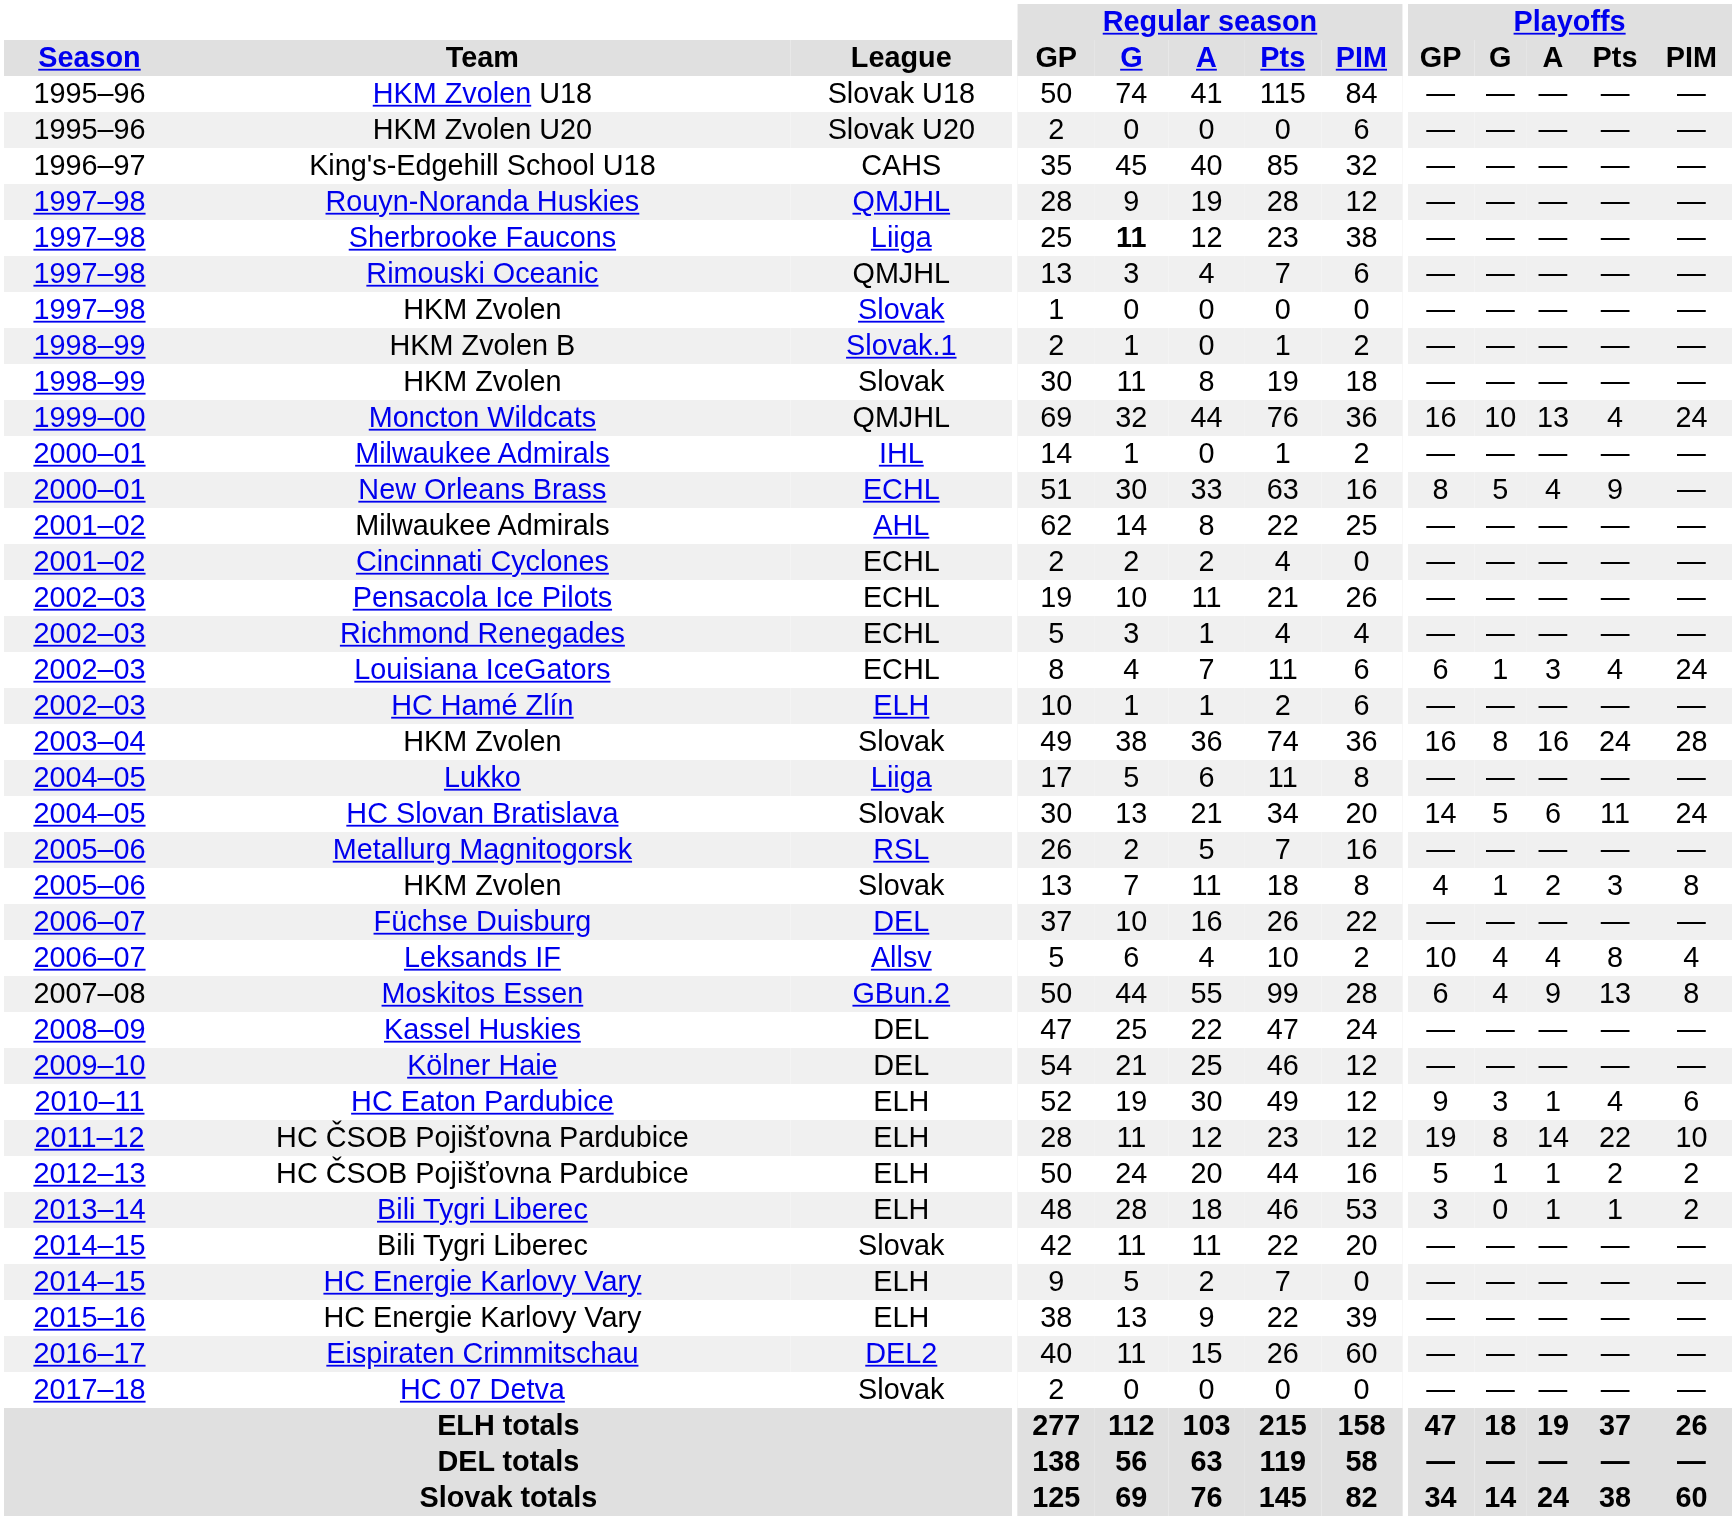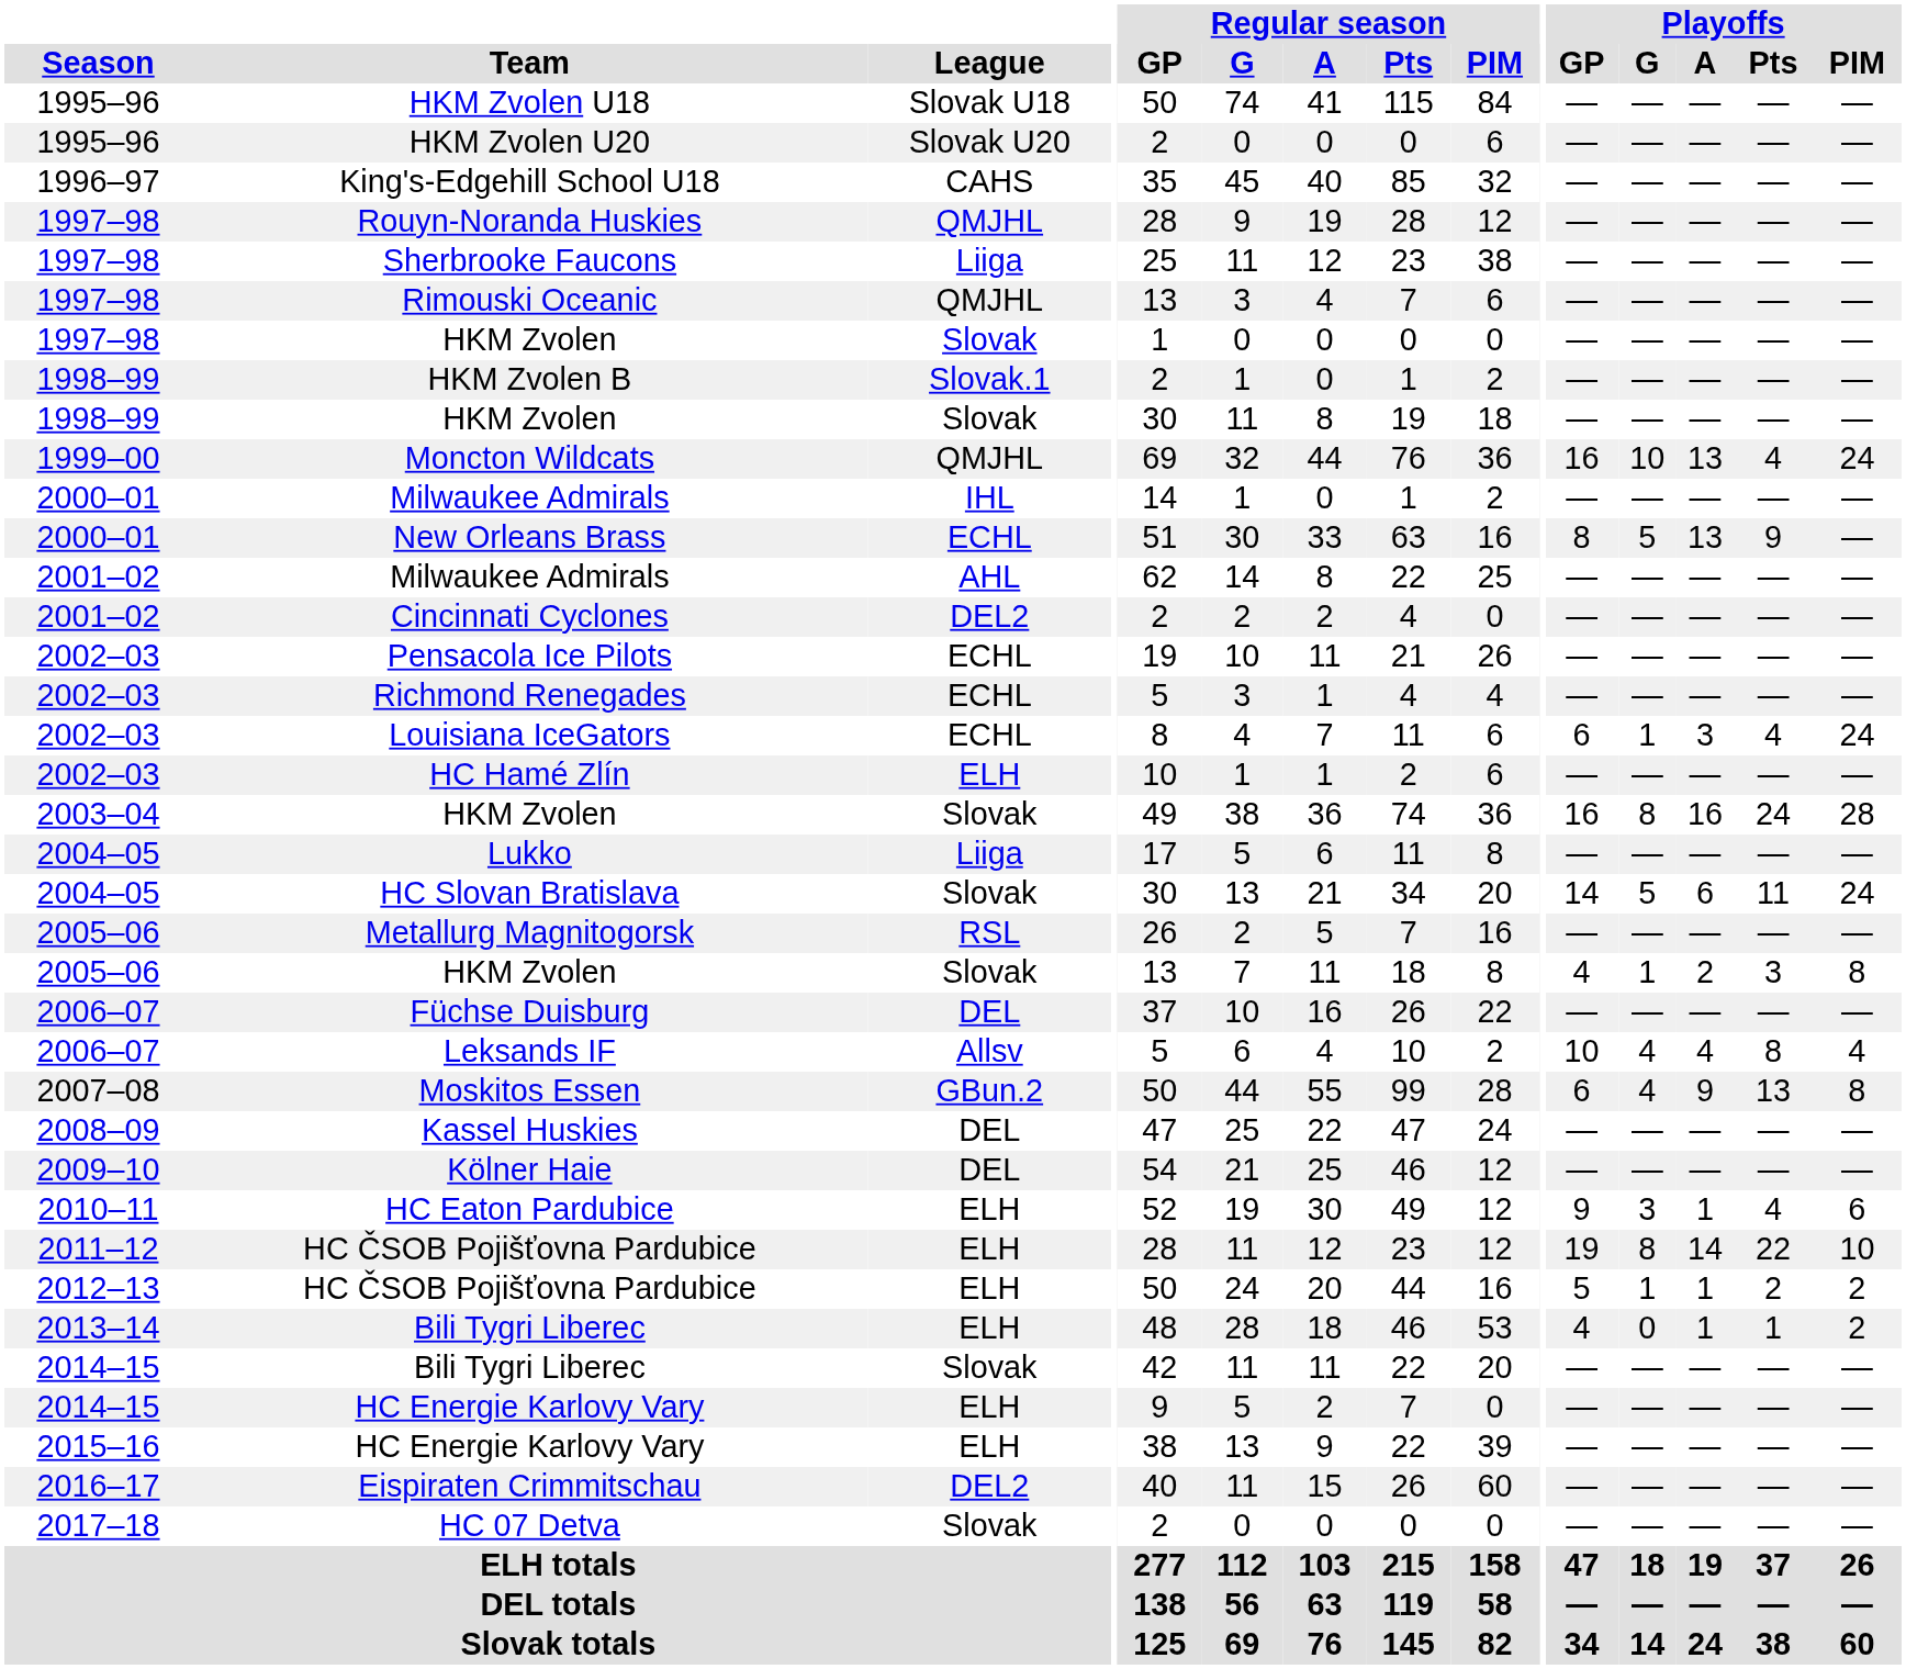 <table border="0" cellpadding="1" cellspacing="0" style="text-align:center; width:60em">
 <tr bgcolor="#e0e0e0">
 <th colspan="3" bgcolor="#ffffff"></th>
 <th rowspan="99" bgcolor="#ffffff"></th>
 <th colspan="5"><a href='#'>Regular season</a></th>
 <th rowspan="99" bgcolor="#ffffff"></th>
 <th colspan="5"><a href='#'>Playoffs</a></th>
 </tr>
 <tr bgcolor="#e0e0e0">
 <th><a href='#'>Season</a></th>
 <th>Team</th>
 <th>League</th>
 <th>GP</th>
 <th><a href='#'>G</a></th>
 <th><a href='#'>A</a></th>
 <th><a href='#'>Pts</a></th>
 <th><a href='#'>PIM</a></th>
 <th>GP</th>
 <th>G</th>
 <th>A</th>
 <th>Pts</th>
 <th>PIM</th>
 </tr>
 <tr>
 <td>1995–96</td>
 <td><a href='#'>HKM Zvolen</a> U18</td>
 <td>Slovak U18</td>
 <td>50</td>
 <td>74</td>
 <td>41</td>
 <td>115</td>
 <td>84</td>
 <td>—</td>
 <td>—</td>
 <td>—</td>
 <td>—</td>
 <td>—</td>
 </tr>
 <tr bgcolor="#f0f0f0">
 <td>1995–96</td>
 <td>HKM Zvolen U20</td>
 <td>Slovak U20</td>
 <td>2</td>
 <td>0</td>
 <td>0</td>
 <td>0</td>
 <td>6</td>
 <td>—</td>
 <td>—</td>
 <td>—</td>
 <td>—</td>
 <td>—</td>
 </tr>
 <tr>
 <td>1996–97</td>
 <td>King's-Edgehill School U18</td>
 <td>CAHS</td>
 <td>35</td>
 <td>45</td>
 <td>40</td>
 <td>85</td>
 <td>32</td>
 <td>—</td>
 <td>—</td>
 <td>—</td>
 <td>—</td>
 <td>—</td>
 </tr>
 <tr bgcolor="#f0f0f0">
 <td><a href='#'>1997–98</a></td>
 <td><a href='#'>Rouyn-Noranda Huskies</a></td>
 <td><a href='#'>QMJHL</a></td>
 <td>28</td>
 <td>9</td>
 <td>19</td>
 <td>28</td>
 <td>12</td>
 <td>—</td>
 <td>—</td>
 <td>—</td>
 <td>—</td>
 <td>—</td>
 </tr>
 <tr>
 <td><a href='#'>1997–98</a></td>
 <td><a href='#'>Sherbrooke Faucons</a></td>
 <td><a href='#'>Liiga</a></td>
 <td>25</td>
-<td><strong>11</strong></td>
+<td>11</td>
 <td>12</td>
 <td>23</td>
 <td>38</td>
 <td>—</td>
 <td>—</td>
 <td>—</td>
 <td>—</td>
 <td>—</td>
 </tr>
 <tr bgcolor="#f0f0f0">
 <td><a href='#'>1997–98</a></td>
 <td><a href='#'>Rimouski Oceanic</a></td>
 <td>QMJHL</td>
 <td>13</td>
 <td>3</td>
 <td>4</td>
 <td>7</td>
 <td>6</td>
 <td>—</td>
 <td>—</td>
 <td>—</td>
 <td>—</td>
 <td>—</td>
 </tr>
 <tr>
 <td><a href='#'>1997–98</a></td>
 <td>HKM Zvolen</td>
 <td><a href='#'>Slovak</a></td>
 <td>1</td>
 <td>0</td>
 <td>0</td>
 <td>0</td>
 <td>0</td>
 <td>—</td>
 <td>—</td>
 <td>—</td>
 <td>—</td>
 <td>—</td>
 </tr>
 <tr bgcolor="#f0f0f0">
 <td><a href='#'>1998–99</a></td>
 <td>HKM Zvolen B</td>
 <td><a href='#'>Slovak.1</a></td>
 <td>2</td>
 <td>1</td>
 <td>0</td>
 <td>1</td>
 <td>2</td>
 <td>—</td>
 <td>—</td>
 <td>—</td>
 <td>—</td>
 <td>—</td>
 </tr>
 <tr>
 <td><a href='#'>1998–99</a></td>
 <td>HKM Zvolen</td>
 <td>Slovak</td>
 <td>30</td>
 <td>11</td>
 <td>8</td>
 <td>19</td>
 <td>18</td>
 <td>—</td>
 <td>—</td>
 <td>—</td>
 <td>—</td>
 <td>—</td>
 </tr>
 <tr bgcolor="#f0f0f0">
 <td><a href='#'>1999–00</a></td>
 <td><a href='#'>Moncton Wildcats</a></td>
 <td>QMJHL</td>
 <td>69</td>
 <td>32</td>
 <td>44</td>
 <td>76</td>
 <td>36</td>
 <td>16</td>
 <td>10</td>
 <td>13</td>
 <td>4</td>
 <td>24</td>
 </tr>
 <tr>
 <td><a href='#'>2000–01</a></td>
 <td><a href='#'>Milwaukee Admirals</a></td>
 <td><a href='#'>IHL</a></td>
 <td>14</td>
 <td>1</td>
 <td>0</td>
 <td>1</td>
 <td>2</td>
 <td>—</td>
 <td>—</td>
 <td>—</td>
 <td>—</td>
 <td>—</td>
 </tr>
 <tr bgcolor="#f0f0f0">
 <td><a href='#'>2000–01</a></td>
 <td><a href='#'>New Orleans Brass</a></td>
 <td><a href='#'>ECHL</a></td>
 <td>51</td>
 <td>30</td>
 <td>33</td>
 <td>63</td>
 <td>16</td>
 <td>8</td>
 <td>5</td>
-<td>4</td>
+<td>13</td>
 <td>9</td>
 <td>—</td>
 </tr>
 <tr>
 <td><a href='#'>2001–02</a></td>
 <td>Milwaukee Admirals</td>
 <td><a href='#'>AHL</a></td>
 <td>62</td>
 <td>14</td>
 <td>8</td>
 <td>22</td>
 <td>25</td>
 <td>—</td>
 <td>—</td>
 <td>—</td>
 <td>—</td>
 <td>—</td>
 </tr>
 <tr bgcolor="#f0f0f0">
 <td><a href='#'>2001–02</a></td>
 <td><a href='#'>Cincinnati Cyclones</a></td>
-<td>ECHL</td>
+<td><a href='#'>DEL2</a></td>
 <td>2</td>
 <td>2</td>
 <td>2</td>
 <td>4</td>
 <td>0</td>
 <td>—</td>
 <td>—</td>
 <td>—</td>
 <td>—</td>
 <td>—</td>
 </tr>
 <tr>
 <td><a href='#'>2002–03</a></td>
 <td><a href='#'>Pensacola Ice Pilots</a></td>
 <td>ECHL</td>
 <td>19</td>
 <td>10</td>
 <td>11</td>
 <td>21</td>
 <td>26</td>
 <td>—</td>
 <td>—</td>
 <td>—</td>
 <td>—</td>
 <td>—</td>
 </tr>
 <tr bgcolor="#f0f0f0">
 <td><a href='#'>2002–03</a></td>
 <td><a href='#'>Richmond Renegades</a></td>
 <td>ECHL</td>
 <td>5</td>
 <td>3</td>
 <td>1</td>
 <td>4</td>
 <td>4</td>
 <td>—</td>
 <td>—</td>
 <td>—</td>
 <td>—</td>
 <td>—</td>
 </tr>
 <tr>
 <td><a href='#'>2002–03</a></td>
 <td><a href='#'>Louisiana IceGators</a></td>
 <td>ECHL</td>
 <td>8</td>
 <td>4</td>
 <td>7</td>
 <td>11</td>
 <td>6</td>
 <td>6</td>
 <td>1</td>
 <td>3</td>
 <td>4</td>
 <td>24</td>
 </tr>
 <tr bgcolor="#f0f0f0">
 <td><a href='#'>2002–03</a></td>
 <td><a href='#'>HC Hamé Zlín</a></td>
 <td><a href='#'>ELH</a></td>
 <td>10</td>
 <td>1</td>
 <td>1</td>
 <td>2</td>
 <td>6</td>
 <td>—</td>
 <td>—</td>
 <td>—</td>
 <td>—</td>
 <td>—</td>
 </tr>
 <tr>
 <td><a href='#'>2003–04</a></td>
 <td>HKM Zvolen</td>
 <td>Slovak</td>
 <td>49</td>
 <td>38</td>
 <td>36</td>
 <td>74</td>
 <td>36</td>
 <td>16</td>
 <td>8</td>
 <td>16</td>
 <td>24</td>
 <td>28</td>
 </tr>
 <tr bgcolor="#f0f0f0">
 <td><a href='#'>2004–05</a></td>
 <td><a href='#'>Lukko</a></td>
 <td><a href='#'>Liiga</a></td>
 <td>17</td>
 <td>5</td>
 <td>6</td>
 <td>11</td>
 <td>8</td>
 <td>—</td>
 <td>—</td>
 <td>—</td>
 <td>—</td>
 <td>—</td>
 </tr>
 <tr>
 <td><a href='#'>2004–05</a></td>
 <td><a href='#'>HC Slovan Bratislava</a></td>
 <td>Slovak</td>
 <td>30</td>
 <td>13</td>
 <td>21</td>
 <td>34</td>
 <td>20</td>
 <td>14</td>
 <td>5</td>
 <td>6</td>
 <td>11</td>
 <td>24</td>
 </tr>
 <tr bgcolor="#f0f0f0">
 <td><a href='#'>2005–06</a></td>
 <td><a href='#'>Metallurg Magnitogorsk</a></td>
 <td><a href='#'>RSL</a></td>
 <td>26</td>
 <td>2</td>
 <td>5</td>
 <td>7</td>
 <td>16</td>
 <td>—</td>
 <td>—</td>
 <td>—</td>
 <td>—</td>
 <td>—</td>
 </tr>
 <tr>
 <td><a href='#'>2005–06</a></td>
 <td>HKM Zvolen</td>
 <td>Slovak</td>
 <td>13</td>
 <td>7</td>
 <td>11</td>
 <td>18</td>
 <td>8</td>
 <td>4</td>
 <td>1</td>
 <td>2</td>
 <td>3</td>
 <td>8</td>
 </tr>
 <tr bgcolor="#f0f0f0">
 <td><a href='#'>2006–07</a></td>
 <td><a href='#'>Füchse Duisburg</a></td>
 <td><a href='#'>DEL</a></td>
 <td>37</td>
 <td>10</td>
 <td>16</td>
 <td>26</td>
 <td>22</td>
 <td>—</td>
 <td>—</td>
 <td>—</td>
 <td>—</td>
 <td>—</td>
 </tr>
 <tr>
 <td><a href='#'>2006–07</a></td>
 <td><a href='#'>Leksands IF</a></td>
 <td><a href='#'>Allsv</a></td>
 <td>5</td>
 <td>6</td>
 <td>4</td>
 <td>10</td>
 <td>2</td>
 <td>10</td>
 <td>4</td>
 <td>4</td>
 <td>8</td>
 <td>4</td>
 </tr>
 <tr bgcolor="#f0f0f0">
 <td 2007–08 2nd Bundesliga (ice hockey) season>2007–08</td>
 <td><a href='#'>Moskitos Essen</a></td>
 <td><a href='#'>GBun.2</a></td>
 <td>50</td>
 <td>44</td>
 <td>55</td>
 <td>99</td>
 <td>28</td>
 <td>6</td>
 <td>4</td>
 <td>9</td>
 <td>13</td>
 <td>8</td>
 </tr>
 <tr>
 <td><a href='#'>2008–09</a></td>
 <td><a href='#'>Kassel Huskies</a></td>
 <td>DEL</td>
 <td>47</td>
 <td>25</td>
 <td>22</td>
 <td>47</td>
 <td>24</td>
 <td>—</td>
 <td>—</td>
 <td>—</td>
 <td>—</td>
 <td>—</td>
 </tr>
 <tr bgcolor="#f0f0f0">
 <td><a href='#'>2009–10</a></td>
 <td><a href='#'>Kölner Haie</a></td>
 <td>DEL</td>
 <td>54</td>
 <td>21</td>
 <td>25</td>
 <td>46</td>
 <td>12</td>
 <td>—</td>
 <td>—</td>
 <td>—</td>
 <td>—</td>
 <td>—</td>
 </tr>
 <tr>
 <td><a href='#'>2010–11</a></td>
 <td><a href='#'>HC Eaton Pardubice</a></td>
 <td>ELH</td>
 <td>52</td>
 <td>19</td>
 <td>30</td>
 <td>49</td>
 <td>12</td>
 <td>9</td>
 <td>3</td>
 <td>1</td>
 <td>4</td>
 <td>6</td>
 </tr>
 <tr bgcolor="#f0f0f0">
 <td><a href='#'>2011–12</a></td>
 <td>HC ČSOB Pojišťovna Pardubice</td>
 <td>ELH</td>
 <td>28</td>
 <td>11</td>
 <td>12</td>
 <td>23</td>
 <td>12</td>
 <td>19</td>
 <td>8</td>
 <td>14</td>
 <td>22</td>
 <td>10</td>
 </tr>
 <tr>
 <td><a href='#'>2012–13</a></td>
 <td>HC ČSOB Pojišťovna Pardubice</td>
 <td>ELH</td>
 <td>50</td>
 <td>24</td>
 <td>20</td>
 <td>44</td>
 <td>16</td>
 <td>5</td>
 <td>1</td>
 <td>1</td>
 <td>2</td>
 <td>2</td>
 </tr>
 <tr bgcolor="#f0f0f0">
 <td><a href='#'>2013–14</a></td>
 <td><a href='#'>Bili Tygri Liberec</a></td>
 <td>ELH</td>
 <td>48</td>
 <td>28</td>
 <td>18</td>
 <td>46</td>
 <td>53</td>
-<td>3</td>
+<td>4</td>
 <td>0</td>
 <td>1</td>
 <td>1</td>
 <td>2</td>
 </tr>
 <tr>
 <td><a href='#'>2014–15</a></td>
 <td>Bili Tygri Liberec</td>
 <td>Slovak</td>
 <td>42</td>
 <td>11</td>
 <td>11</td>
 <td>22</td>
 <td>20</td>
 <td>—</td>
 <td>—</td>
 <td>—</td>
 <td>—</td>
 <td>—</td>
 </tr>
 <tr bgcolor="#f0f0f0">
 <td><a href='#'>2014–15</a></td>
 <td><a href='#'>HC Energie Karlovy Vary</a></td>
 <td>ELH</td>
 <td>9</td>
 <td>5</td>
 <td>2</td>
 <td>7</td>
 <td>0</td>
 <td>—</td>
 <td>—</td>
 <td>—</td>
 <td>—</td>
 <td>—</td>
 </tr>
 <tr>
 <td><a href='#'>2015–16</a></td>
 <td>HC Energie Karlovy Vary</td>
 <td>ELH</td>
 <td>38</td>
 <td>13</td>
 <td>9</td>
 <td>22</td>
 <td>39</td>
 <td>—</td>
 <td>—</td>
 <td>—</td>
 <td>—</td>
 <td>—</td>
 </tr>
 <tr bgcolor="#f0f0f0">
 <td><a href='#'>2016–17</a></td>
 <td><a href='#'>Eispiraten Crimmitschau</a></td>
 <td><a href='#'>DEL2</a></td>
 <td>40</td>
 <td>11</td>
 <td>15</td>
 <td>26</td>
 <td>60</td>
 <td>—</td>
 <td>—</td>
 <td>—</td>
 <td>—</td>
 <td>—</td>
 </tr>
 <tr>
 <td><a href='#'>2017–18</a></td>
 <td><a href='#'>HC 07 Detva</a></td>
 <td>Slovak</td>
 <td>2</td>
 <td>0</td>
 <td>0</td>
 <td>0</td>
 <td>0</td>
 <td>—</td>
 <td>—</td>
 <td>—</td>
 <td>—</td>
 <td>—</td>
 </tr>
 <tr>
 </tr>
 <tr ALIGN="center" bgcolor="#e0e0e0">
 <th colspan="3">ELH totals</th>
 <th ALIGN="center">277</th>
 <th ALIGN="center">112</th>
 <th ALIGN="center">103</th>
 <th ALIGN="center">215</th>
 <th ALIGN="center">158</th>
 <th ALIGN="center">47</th>
 <th ALIGN="center">18</th>
 <th ALIGN="center">19</th>
 <th ALIGN="center">37</th>
 <th ALIGN="center">26</th>
 </tr>
 <tr>
 </tr>
 <tr ALIGN="center" bgcolor="#e0e0e0">
 <th colspan="3">DEL totals</th>
 <th ALIGN="center">138</th>
 <th ALIGN="center">56</th>
 <th ALIGN="center">63</th>
 <th ALIGN="center">119</th>
 <th ALIGN="center">58</th>
 <th ALIGN="center">—</th>
 <th ALIGN="center">—</th>
 <th ALIGN="center">—</th>
 <th ALIGN="center">—</th>
 <th ALIGN="center">—</th>
 </tr>
 <tr>
 </tr>
 <tr ALIGN="center" bgcolor="#e0e0e0">
 <th colspan="3">Slovak totals</th>
 <th ALIGN="center">125</th>
 <th ALIGN="center">69</th>
 <th ALIGN="center">76</th>
 <th ALIGN="center">145</th>
 <th ALIGN="center">82</th>
 <th ALIGN="center">34</th>
 <th ALIGN="center">14</th>
 <th ALIGN="center">24</th>
 <th ALIGN="center">38</th>
 <th ALIGN="center">60</th>
 </tr>
 </table>
